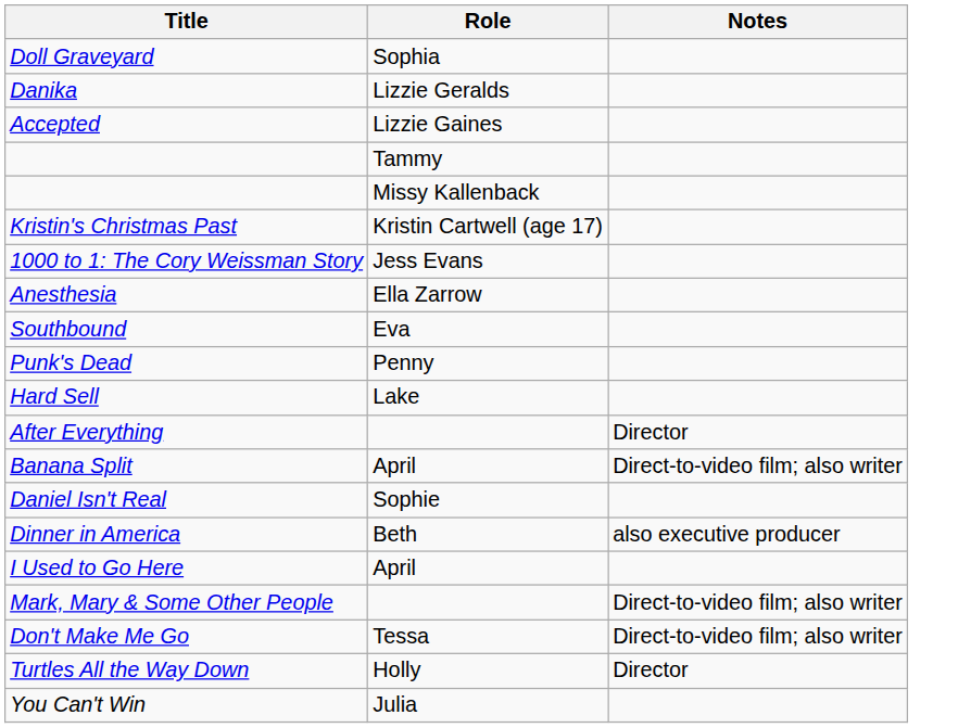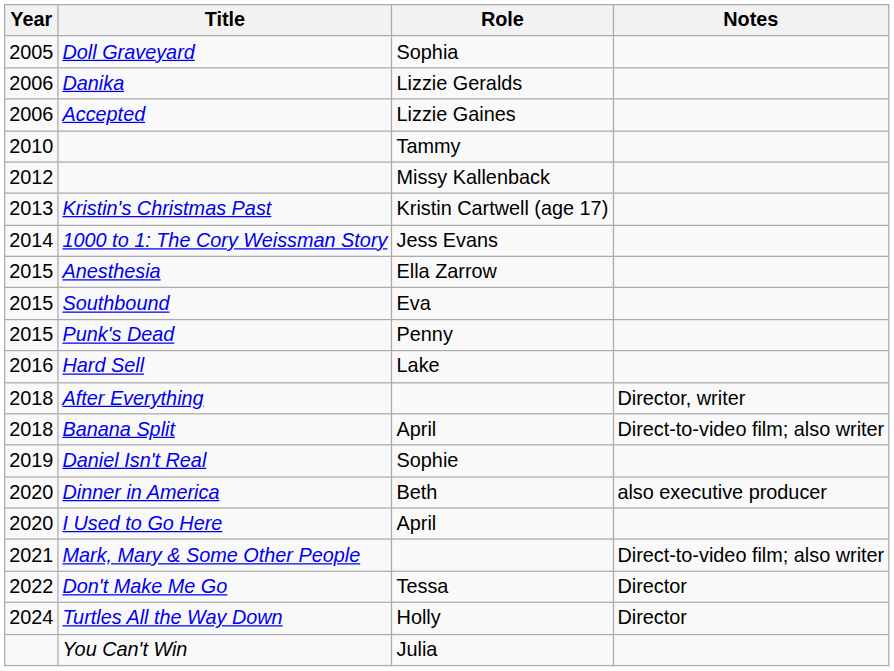 <table class="wikitable sortable">
 <tr>
+<th>Year</th>
 <th>Title</th>
 <th>Role</th>
 <th class="unsortable">Notes</th>
 </tr>
 <tr>
+<td>2005</td>
 <td><em><a href='#'>Doll Graveyard</a></em></td>
 <td>Sophia</td>
 <td></td>
 </tr>
 <tr>
+<td>2006</td>
 <td><em><a href='#'>Danika</a></em></td>
 <td>Lizzie Geralds</td>
 <td></td>
 </tr>
 <tr>
+<td>2006</td>
 <td><em><a href='#'>Accepted</a></em></td>
 <td>Lizzie Gaines</td>
 <td></td>
 </tr>
 <tr>
+<td>2010</td>
 <td><em></em></td>
 <td>Tammy</td>
 <td></td>
 </tr>
 <tr>
+<td>2012</td>
 <td><em></em></td>
 <td>Missy Kallenback</td>
 <td></td>
 </tr>
 <tr>
+<td>2013</td>
 <td><em><a href='#'>Kristin's Christmas Past</a></em></td>
 <td>Kristin Cartwell (age 17)</td>
 <td></td>
 </tr>
 <tr>
+<td>2014</td>
 <td><em><a href='#'>1000 to 1: The Cory Weissman Story</a></em></td>
 <td>Jess Evans</td>
 <td></td>
 </tr>
 <tr>
+<td>2015</td>
 <td><em><a href='#'>Anesthesia</a></em></td>
 <td>Ella Zarrow</td>
 <td></td>
 </tr>
 <tr>
+<td>2015</td>
 <td><em><a href='#'>Southbound</a></em></td>
 <td>Eva</td>
 <td></td>
 </tr>
 <tr>
+<td>2015</td>
 <td><em><a href='#'>Punk's Dead</a></em></td>
 <td>Penny</td>
 <td></td>
 </tr>
 <tr>
+<td>2016</td>
 <td><a href='#'><em>Hard Sell</em></a></td>
 <td>Lake</td>
 <td></td>
 </tr>
 <tr>
+<td>2018</td>
 <td><em><a href='#'>After Everything</a></em></td>
 <td></td>
-<td>Director</td>
+<td>Director, writer</td>
 </tr>
 <tr>
+<td>2018</td>
 <td><em><a href='#'>Banana Split</a></em></td>
 <td>April</td>
 <td>Direct-to-video film; also writer</td>
 </tr>
 <tr>
+<td>2019</td>
 <td><em><a href='#'>Daniel Isn't Real</a></em></td>
 <td>Sophie</td>
 <td></td>
 </tr>
 <tr>
+<td>2020</td>
 <td><em><a href='#'>Dinner in America</a></em></td>
 <td>Beth</td>
 <td>also executive producer</td>
 </tr>
 <tr>
+<td>2020</td>
 <td><em><a href='#'>I Used to Go Here</a></em></td>
 <td>April</td>
 <td></td>
 </tr>
 <tr>
+<td>2021</td>
 <td><em><a href='#'>Mark, Mary & Some Other People</a></em></td>
 <td></td>
 <td>Direct-to-video film; also writer</td>
 </tr>
 <tr>
+<td>2022</td>
 <td><em><a href='#'>Don't Make Me Go</a></em></td>
 <td>Tessa</td>
-<td>Direct-to-video film; also writer</td>
+<td>Director</td>
 </tr>
 <tr>
+<td>2024</td>
 <td><em><a href='#'>Turtles All the Way Down</a></em></td>
 <td>Holly</td>
 <td>Director</td>
 </tr>
 <tr>
+<td></td>
 <td><em>You Can't Win</em></td>
 <td>Julia</td>
 <td></td>
 </tr>
 </table>
